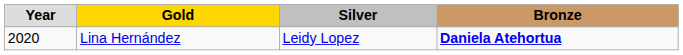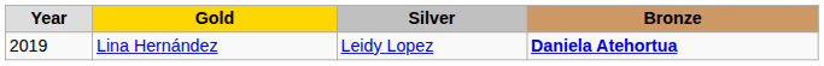 <table class="wikitable" style="width: 60%; text-align:left;">
 <tr>
 <td style="background:#DDDDDD; font-weight:bold; text-align:center;">Year</td>
 <td style="background:gold; font-weight:bold; text-align:center;">Gold</td>
 <td style="background:silver; font-weight:bold; text-align:center;">Silver</td>
 <td style="background:#cc9966; font-weight:bold; text-align:center;">Bronze</td>
 </tr>
 <tr>
-<td>2020</td>
+<td>2019</td>
 <td><a href='#'>Lina Hernández</a></td>
 <td><a href='#'>Leidy Lopez</a></td>
 <td><strong><a href='#'>Daniela Atehortua</a></strong></td>
 </tr>
 </table>
